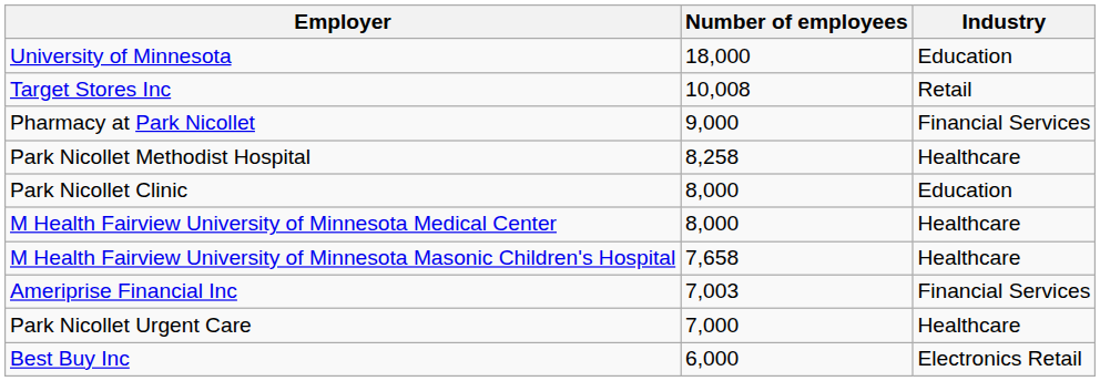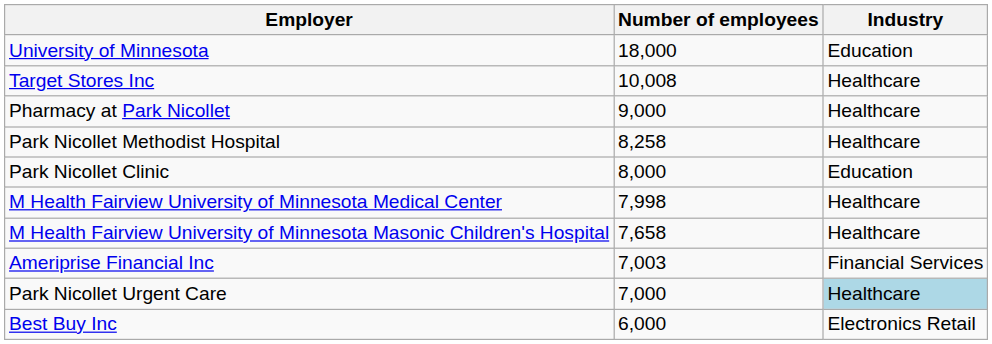 <table class="wikitable">
 <tr>
 <th>Employer</th>
 <th>Number of employees</th>
 <th>Industry</th>
 </tr>
 <tr>
 <td><a href='#'>University of Minnesota</a></td>
 <td>18,000</td>
 <td>Education</td>
 </tr>
 <tr>
 <td><a href='#'>Target Stores Inc</a></td>
 <td>10,008</td>
-<td>Retail</td>
+<td>Healthcare</td>
 </tr>
 <tr>
 <td>Pharmacy at <a href='#'>Park Nicollet</a></td>
 <td>9,000</td>
-<td>Financial Services</td>
+<td>Healthcare</td>
 </tr>
 <tr>
 <td>Park Nicollet Methodist Hospital</td>
 <td>8,258</td>
 <td>Healthcare</td>
 </tr>
 <tr>
 <td>Park Nicollet Clinic</td>
 <td>8,000</td>
 <td>Education</td>
 </tr>
 <tr>
 <td><a href='#'>M Health Fairview University of Minnesota Medical Center</a></td>
-<td>8,000</td>
+<td>7,998</td>
 <td>Healthcare</td>
 </tr>
 <tr>
 <td><a href='#'>M Health Fairview University of Minnesota Masonic Children's Hospital</a></td>
 <td>7,658</td>
 <td>Healthcare</td>
 </tr>
 <tr>
 <td><a href='#'>Ameriprise Financial Inc</a></td>
 <td>7,003</td>
 <td>Financial Services</td>
 </tr>
 <tr>
 <td>Park Nicollet Urgent Care</td>
 <td>7,000</td>
-<td>Healthcare</td>
+<td style="background: lightblue;">Healthcare</td>
 </tr>
 <tr>
 <td><a href='#'>Best Buy Inc</a></td>
 <td>6,000</td>
 <td>Electronics Retail</td>
 </tr>
 </table>
